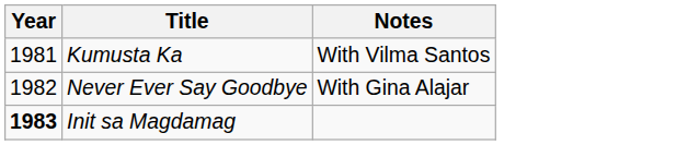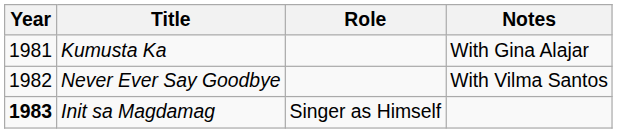 <table class="wikitable sortable">
 <tr>
 <th>Year</th>
 <th>Title</th>
+<th>Role</th>
 <th class="unsortable">Notes</th>
 </tr>
 <tr>
 <td>1981</td>
 <td><em>Kumusta Ka</em></td>
-<td>With Vilma Santos</td>
+<td></td>
+<td>With Gina Alajar</td>
 </tr>
 <tr>
 <td>1982</td>
 <td><em>Never Ever Say Goodbye</em></td>
-<td>With Gina Alajar</td>
+<td></td>
+<td>With Vilma Santos</td>
 </tr>
 <tr>
 <td><strong>1983</strong></td>
 <td><em>Init sa Magdamag</em></td>
+<td>Singer as Himself</td>
 <td></td>
 </tr>
 </table>
